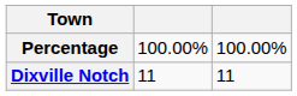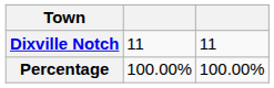 <table class="wikitable sortable" style=margin:auto;margin:auto>
 <tr valign=bottom>
 <th>Town</th>
 <th></th>
 <th></th>
 </tr>
 <tr>
+<th><a href='#'>Dixville Notch</a></th>
+<td>11</td>
+<td>11</td>
+</tr>
+<tr>
 <th>Percentage</th>
 <td>100.00%</td>
 <td>100.00%</td>
 </tr>
-<tr>
-<th><a href='#'>Dixville Notch</a></th>
-<td>11</td>
-<td>11</td>
-</tr>
 </table>
